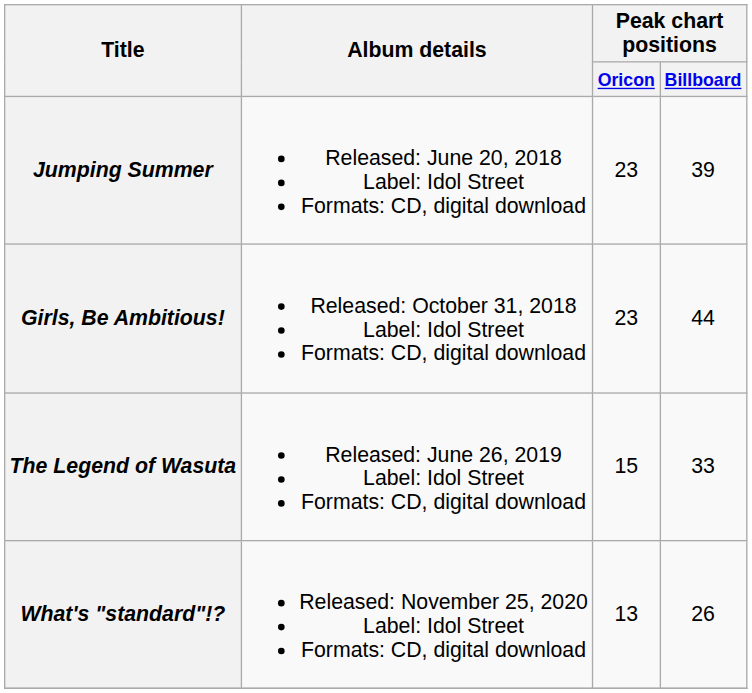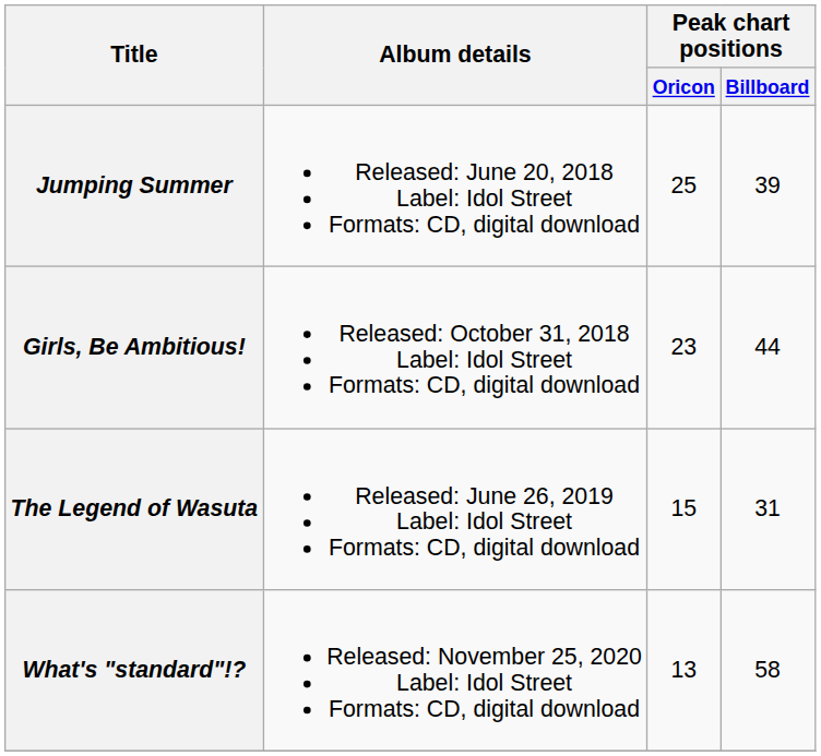 <table class="wikitable plainrowheaders" style="text-align:center;">
 <tr>
 <th scope="col" rowspan="2">Title</th>
 <th scope="col" rowspan="2">Album details</th>
 <th scope="col" colspan="2">Peak chart positions</th>
 </tr>
 <tr>
 <th scope="col" style="width:2.5em;"><small><a href='#'>Oricon</a></small></th>
 <th scope="col" style="width:2.5em;"><small><a href='#'>Billboard</a></small></th>
 </tr>
 <tr>
 <th scope="row"><em>Jumping Summer</em></th>
 <td><br><ul><li>Released: June 20, 2018</li><li>Label: Idol Street</li><li>Formats: CD, digital download</li></ul></td>
-<td>23</td>
+<td>25</td>
 <td>39</td>
 </tr>
 <tr>
 <th scope="row"><em>Girls, Be Ambitious!</em></th>
 <td><br><ul><li>Released: October 31, 2018</li><li>Label: Idol Street</li><li>Formats: CD, digital download</li></ul></td>
 <td>23</td>
 <td>44</td>
 </tr>
 <tr>
 <th scope="row"><em>The Legend of Wasuta</em></th>
 <td><br><ul><li>Released: June 26, 2019</li><li>Label: Idol Street</li><li>Formats: CD, digital download</li></ul></td>
 <td>15</td>
-<td>33</td>
+<td>31</td>
 </tr>
 <tr>
 <th scope="row"><em>What's "standard"!?</em></th>
 <td><br><ul><li>Released: November 25, 2020</li><li>Label: Idol Street</li><li>Formats: CD, digital download</li></ul></td>
 <td>13</td>
-<td>26</td>
+<td>58</td>
 </tr>
 <tr>
 </tr>
 </table>
